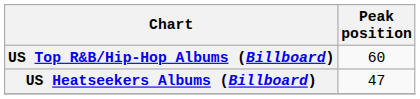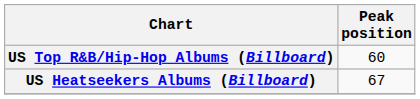 <table class="wikitable plainrowheaders sortable" style="text-align:center;" border="1">
 <tr>
 <th scope="col">Chart</th>
 <th scope="col">Peak<br>position</th>
 </tr>
 <tr>
 <th scope="row">US <a href='#'>Top R&B/Hip-Hop Albums</a> (<em><a href='#'>Billboard</a></em>)</th>
 <td>60</td>
 </tr>
 <tr>
 <th scope="row">US <a href='#'>Heatseekers Albums</a> (<em><a href='#'>Billboard</a></em>)</th>
-<td>47</td>
+<td>67</td>
 </tr>
 <tr>
 </tr>
 </table>
